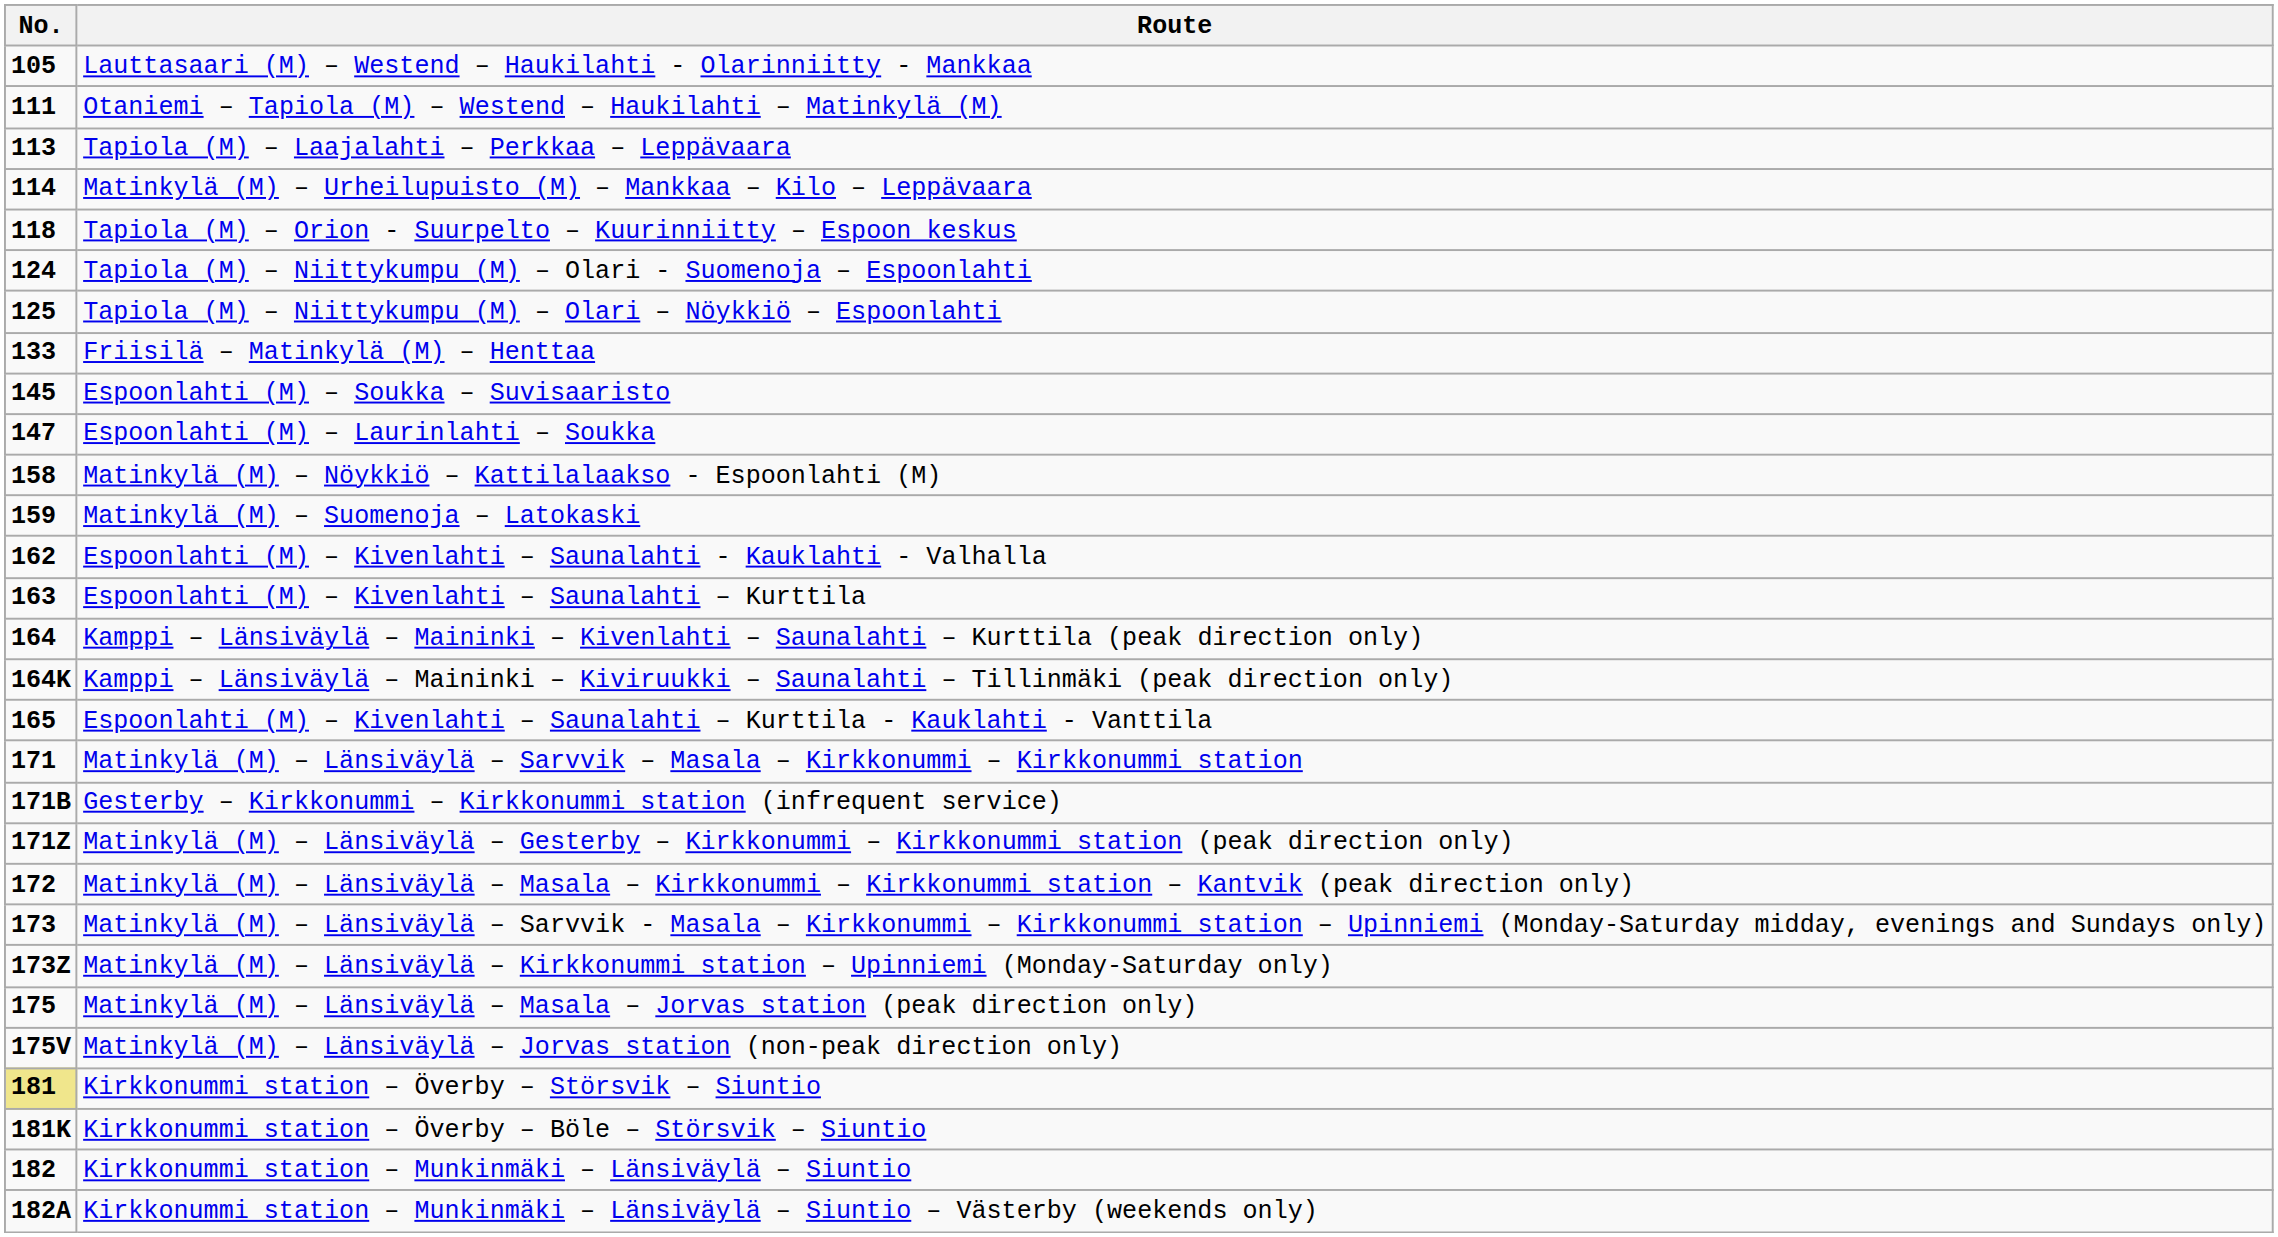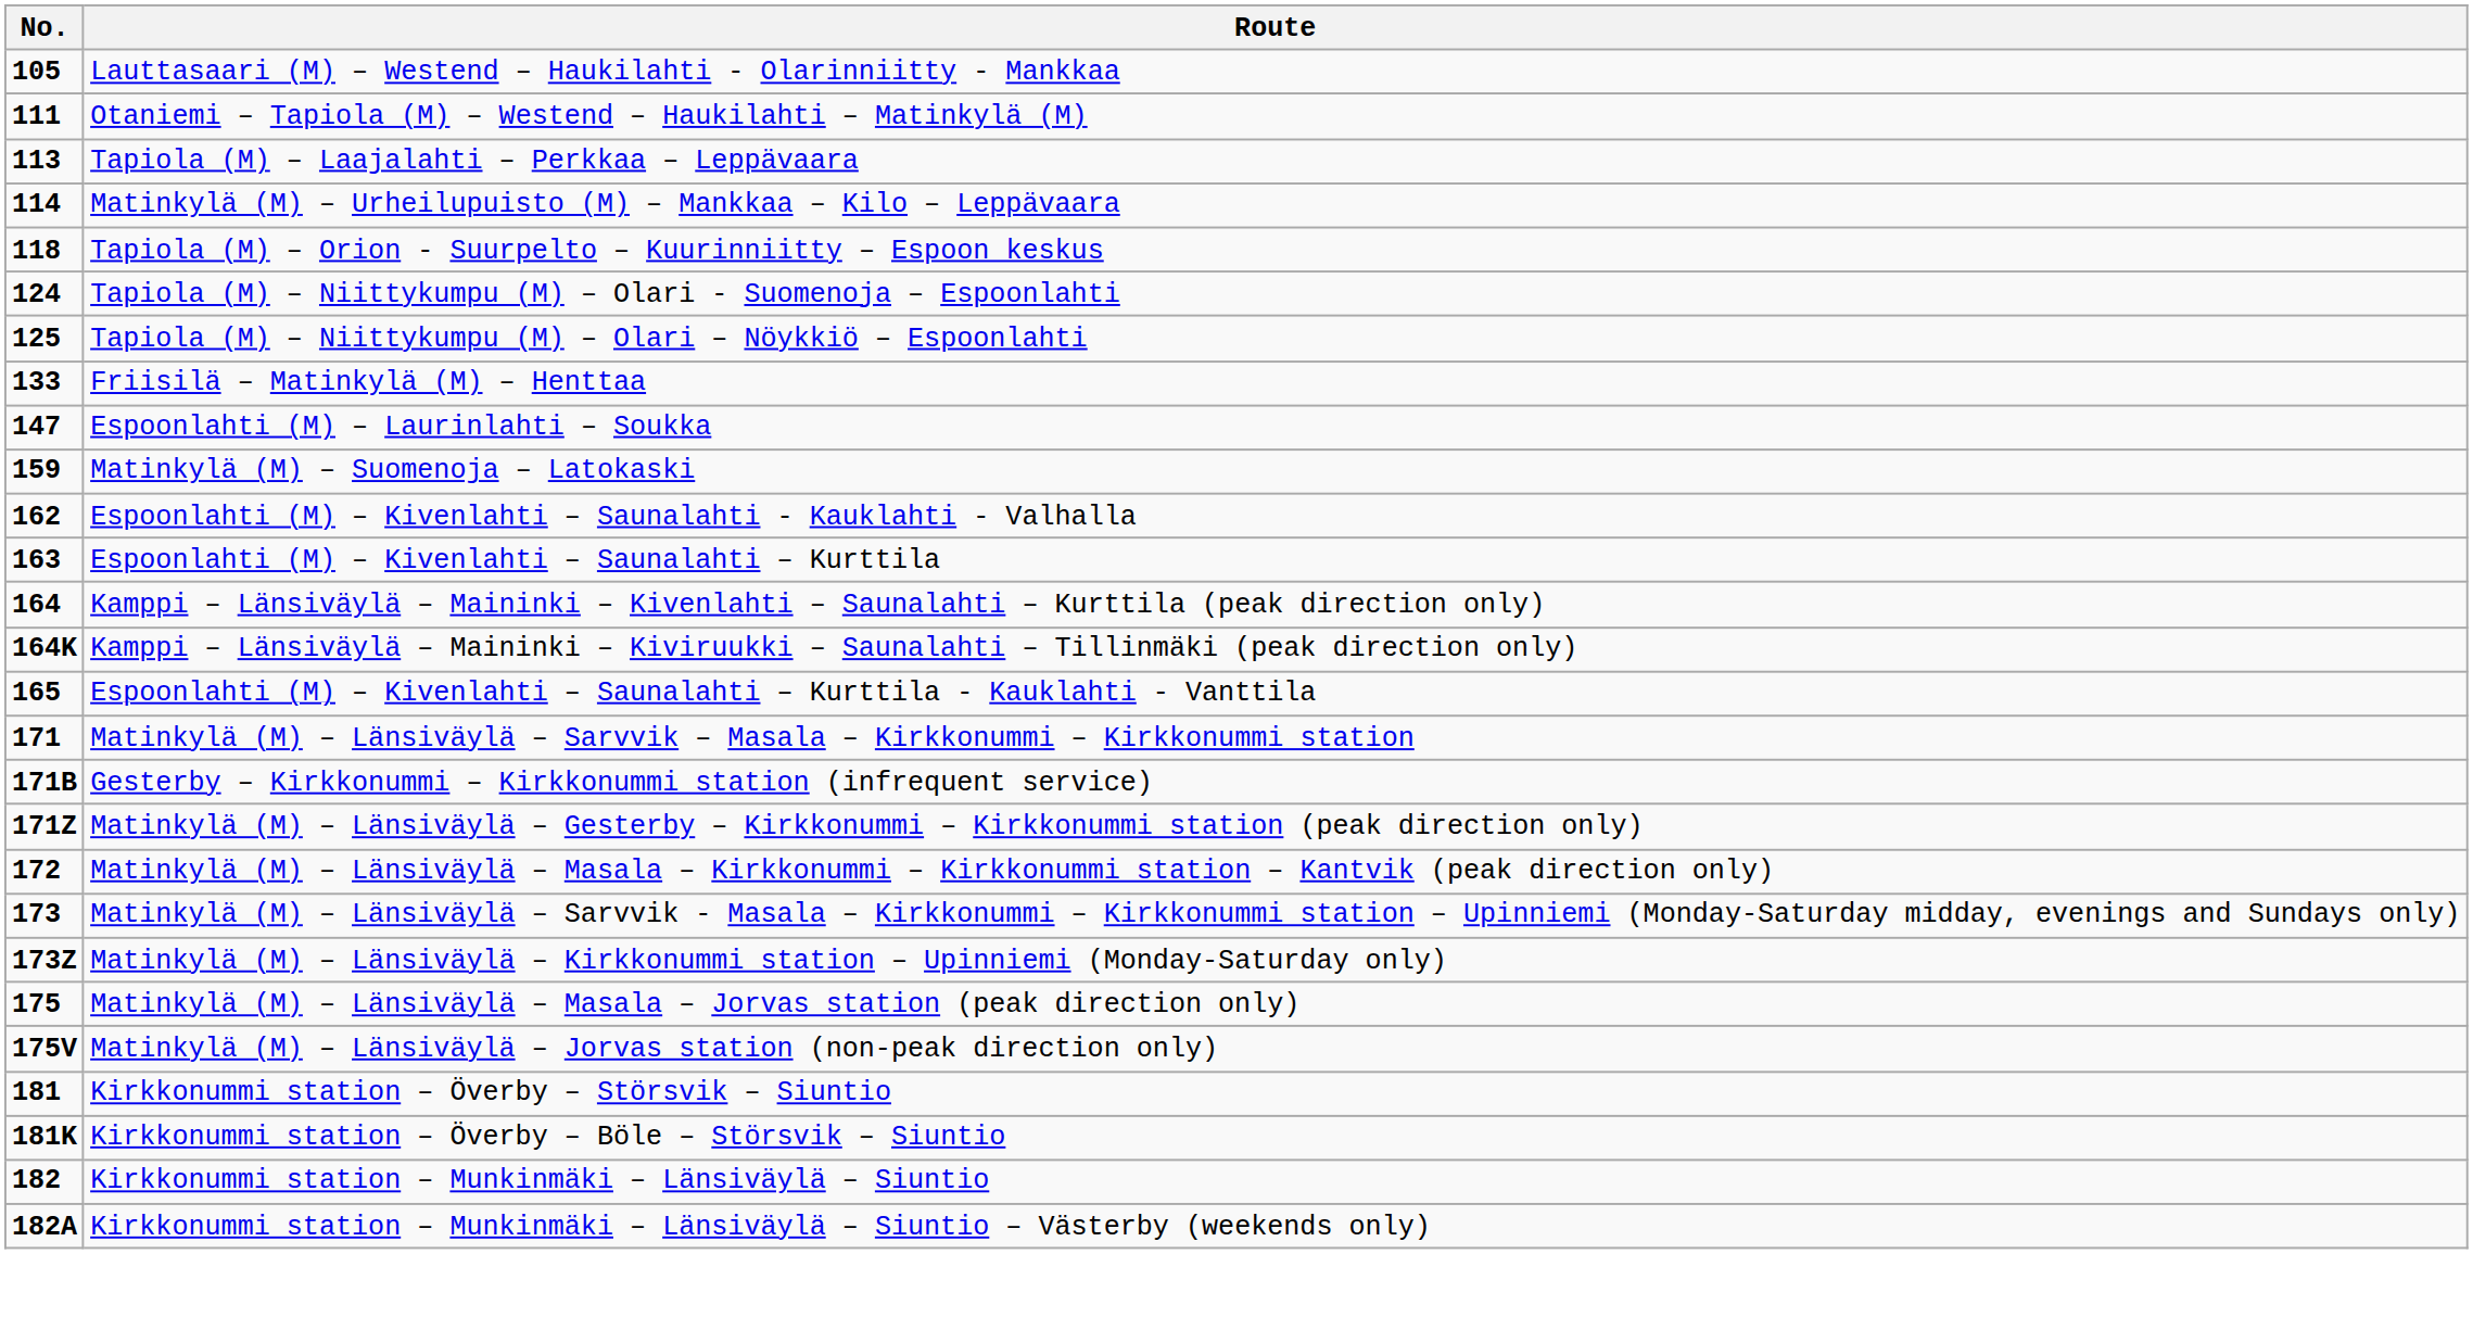 <table class="wikitable mw-collapsible mw-collapsed">
 <tr>
 <th>No.</th>
 <th>Route</th>
 </tr>
 <tr>
 <td><strong>105</strong></td>
 <td><a href='#'>Lauttasaari (M)</a> – <a href='#'>Westend</a> – <a href='#'>Haukilahti</a> - <a href='#'>Olarinniitty</a> - <a href='#'>Mankkaa</a></td>
 </tr>
 <tr>
 <td><strong>111</strong></td>
 <td><a href='#'>Otaniemi</a> – <a href='#'>Tapiola (M)</a> – <a href='#'>Westend</a> – <a href='#'>Haukilahti</a> – <a href='#'>Matinkylä (M)</a></td>
 </tr>
 <tr>
 <td><strong>113</strong></td>
 <td><a href='#'>Tapiola (M)</a> – <a href='#'>Laajalahti</a> – <a href='#'>Perkkaa</a> – <a href='#'>Leppävaara</a></td>
 </tr>
 <tr>
 <td><strong>114</strong></td>
 <td><a href='#'>Matinkylä (M)</a> – <a href='#'>Urheilupuisto (M)</a> – <a href='#'>Mankkaa</a> – <a href='#'>Kilo</a> – <a href='#'>Leppävaara</a></td>
 </tr>
 <tr>
 <td><strong>118</strong></td>
 <td><a href='#'>Tapiola (M)</a> – <a href='#'>Orion</a> - <a href='#'>Suurpelto</a> – <a href='#'>Kuurinniitty</a> – <a href='#'>Espoon keskus</a></td>
 </tr>
 <tr>
 <td><strong>124</strong></td>
 <td><a href='#'>Tapiola (M)</a> – <a href='#'>Niittykumpu (M)</a> – Olari - <a href='#'>Suomenoja</a> – <a href='#'>Espoonlahti</a></td>
 </tr>
 <tr>
 <td><strong>125</strong></td>
 <td><a href='#'>Tapiola (M)</a> – <a href='#'>Niittykumpu (M)</a> – <a href='#'>Olari</a> – <a href='#'>Nöykkiö</a> – <a href='#'>Espoonlahti</a></td>
 </tr>
 <tr>
 <td><strong>133</strong></td>
 <td><a href='#'>Friisilä</a> – <a href='#'>Matinkylä (M)</a> – <a href='#'>Henttaa</a></td>
 </tr>
 <tr>
-<td><strong>145</strong></td>
-<td><a href='#'>Espoonlahti (M)</a> – <a href='#'>Soukka</a> – <a href='#'>Suvisaaristo</a></td>
-</tr>
-<tr>
 <td><strong>147</strong></td>
 <td><a href='#'>Espoonlahti (M)</a> – <a href='#'>Laurinlahti</a> – <a href='#'>Soukka</a></td>
-</tr>
-<tr>
-<td><strong>158</strong></td>
-<td><a href='#'>Matinkylä (M)</a> – <a href='#'>Nöykkiö</a> – <a href='#'>Kattilalaakso</a> - Espoonlahti (M)</td>
 </tr>
 <tr>
 <td><strong>159</strong></td>
 <td><a href='#'>Matinkylä (M)</a> – <a href='#'>Suomenoja</a> – <a href='#'>Latokaski</a></td>
 </tr>
 <tr>
 <td><strong>162</strong></td>
 <td><a href='#'>Espoonlahti (M)</a> – <a href='#'>Kivenlahti</a> – <a href='#'>Saunalahti</a> - <a href='#'>Kauklahti</a> - Valhalla</td>
 </tr>
 <tr>
 <td><strong>163</strong></td>
 <td><a href='#'>Espoonlahti (M)</a> – <a href='#'>Kivenlahti</a> – <a href='#'>Saunalahti</a> – Kurttila</td>
 </tr>
 <tr>
 <td><strong>164</strong></td>
 <td><a href='#'>Kamppi</a> – <a href='#'>Länsiväylä</a> – <a href='#'>Maininki</a> – <a href='#'>Kivenlahti</a> – <a href='#'>Saunalahti</a> – Kurttila (peak direction only)</td>
 </tr>
 <tr>
 <td><strong>164K</strong></td>
 <td><a href='#'>Kamppi</a> – <a href='#'>Länsiväylä</a> – Maininki – <a href='#'>Kiviruukki</a> – <a href='#'>Saunalahti</a> – Tillinmäki (peak direction only)</td>
 </tr>
 <tr>
 <td><strong>165</strong></td>
 <td><a href='#'>Espoonlahti (M)</a> – <a href='#'>Kivenlahti</a> – <a href='#'>Saunalahti</a> – Kurttila - <a href='#'>Kauklahti</a> - Vanttila</td>
 </tr>
 <tr>
 <td><strong>171</strong></td>
 <td><a href='#'>Matinkylä (M)</a> – <a href='#'>Länsiväylä</a> – <a href='#'>Sarvvik</a> – <a href='#'>Masala</a> – <a href='#'>Kirkkonummi</a> – <a href='#'>Kirkkonummi station</a></td>
 </tr>
 <tr>
 <td><strong>171B</strong></td>
 <td><a href='#'>Gesterby</a> – <a href='#'>Kirkkonummi</a> – <a href='#'>Kirkkonummi station</a> (infrequent service)</td>
 </tr>
 <tr>
 <td><strong>171Z</strong></td>
 <td><a href='#'>Matinkylä (M)</a> – <a href='#'>Länsiväylä</a> – <a href='#'>Gesterby</a> – <a href='#'>Kirkkonummi</a> – <a href='#'>Kirkkonummi station</a> (peak direction only)</td>
 </tr>
 <tr>
 <td><strong>172</strong></td>
 <td><a href='#'>Matinkylä (M)</a> – <a href='#'>Länsiväylä</a> – <a href='#'>Masala</a> – <a href='#'>Kirkkonummi</a> – <a href='#'>Kirkkonummi station</a> – <a href='#'>Kantvik</a> (peak direction only)</td>
 </tr>
 <tr>
 <td><strong>173</strong></td>
 <td><a href='#'>Matinkylä (M)</a> – <a href='#'>Länsiväylä</a> – Sarvvik - <a href='#'>Masala</a> – <a href='#'>Kirkkonummi</a> – <a href='#'>Kirkkonummi station</a> – <a href='#'>Upinniemi</a> (Monday-Saturday midday, evenings and Sundays only)</td>
 </tr>
 <tr>
 <td><strong>173Z</strong></td>
 <td><a href='#'>Matinkylä (M)</a> – <a href='#'>Länsiväylä</a> – <a href='#'>Kirkkonummi station</a> – <a href='#'>Upinniemi</a> (Monday-Saturday only)</td>
 </tr>
 <tr>
 <td><strong>175</strong></td>
 <td><a href='#'>Matinkylä (M)</a> – <a href='#'>Länsiväylä</a> – <a href='#'>Masala</a> – <a href='#'>Jorvas station</a> (peak direction only)</td>
 </tr>
 <tr>
 <td><strong>175V</strong></td>
 <td><a href='#'>Matinkylä (M)</a> – <a href='#'>Länsiväylä</a> – <a href='#'>Jorvas station</a> (non-peak direction only)</td>
 </tr>
 <tr>
-<td style="background: khaki;"><strong>181</strong></td>
+<td><strong>181</strong></td>
 <td><a href='#'>Kirkkonummi station</a> – Överby – <a href='#'>Störsvik</a> – <a href='#'>Siuntio</a></td>
 </tr>
 <tr>
 <td><strong>181K</strong></td>
 <td><a href='#'>Kirkkonummi station</a> – Överby – Böle – <a href='#'>Störsvik</a> – <a href='#'>Siuntio</a></td>
 </tr>
 <tr>
 <td><strong>182</strong></td>
 <td><a href='#'>Kirkkonummi station</a> – <a href='#'>Munkinmäki</a> – <a href='#'>Länsiväylä</a> – <a href='#'>Siuntio</a></td>
 </tr>
 <tr>
 <td><strong>182A</strong></td>
 <td><a href='#'>Kirkkonummi station</a> – <a href='#'>Munkinmäki</a> – <a href='#'>Länsiväylä</a> – <a href='#'>Siuntio</a> – Västerby (weekends only)</td>
 </tr>
 </table>
